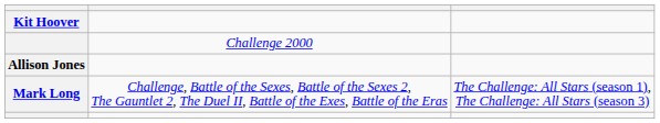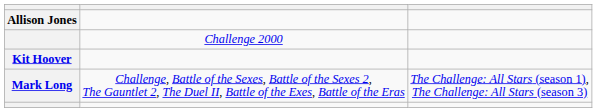 <table class="wikitable sortable" style="text-align:center">
 <tr>
 <th scope="col"></th>
 <th scope="col"></th>
 <th scope="col"></th>
 </tr>
 <tr>
-<th scope="row"><a href='#'>Kit Hoover</a></th>
+<th scope="row">Allison Jones</th>
 <td></td>
 <td></td>
 </tr>
 <tr>
 <th scope="row"></th>
 <td><em><a href='#'>Challenge 2000</a></em></td>
 <td></td>
 </tr>
 <tr>
-<th scope="row">Allison Jones</th>
+<th scope="row"><a href='#'>Kit Hoover</a></th>
 <td></td>
 <td></td>
 </tr>
 <tr>
 <th scope="row"><a href='#'>Mark Long</a></th>
 <td><em><a href='#'>Challenge</a></em>, <em><a href='#'>Battle of the Sexes</a></em>, <em><a href='#'>Battle of the Sexes 2</a></em>,<br><em><a href='#'>The Gauntlet 2</a></em>, <em><a href='#'>The Duel II</a></em>, <em><a href='#'>Battle of the Exes</a></em>, <em><a href='#'>Battle of the Eras</a></em></td>
 <td><a href='#'><em>The Challenge: All Stars</em> (season 1)</a>,<br><a href='#'><em>The Challenge: All Stars</em> (season 3)</a></td>
 </tr>
 <tr>
 <th scope="row"></th>
 <td></td>
 <td></td>
 </tr>
 </table>
